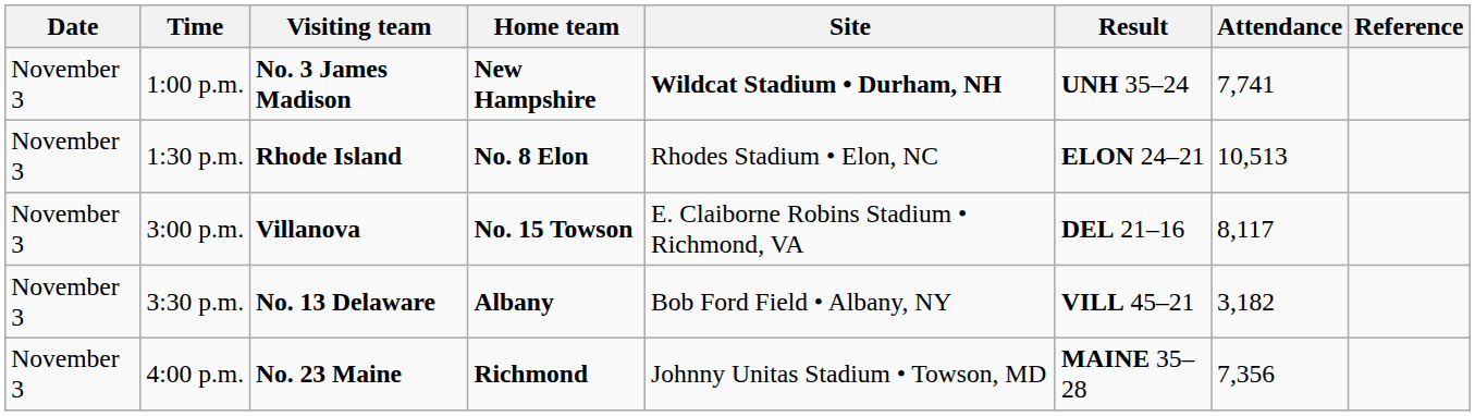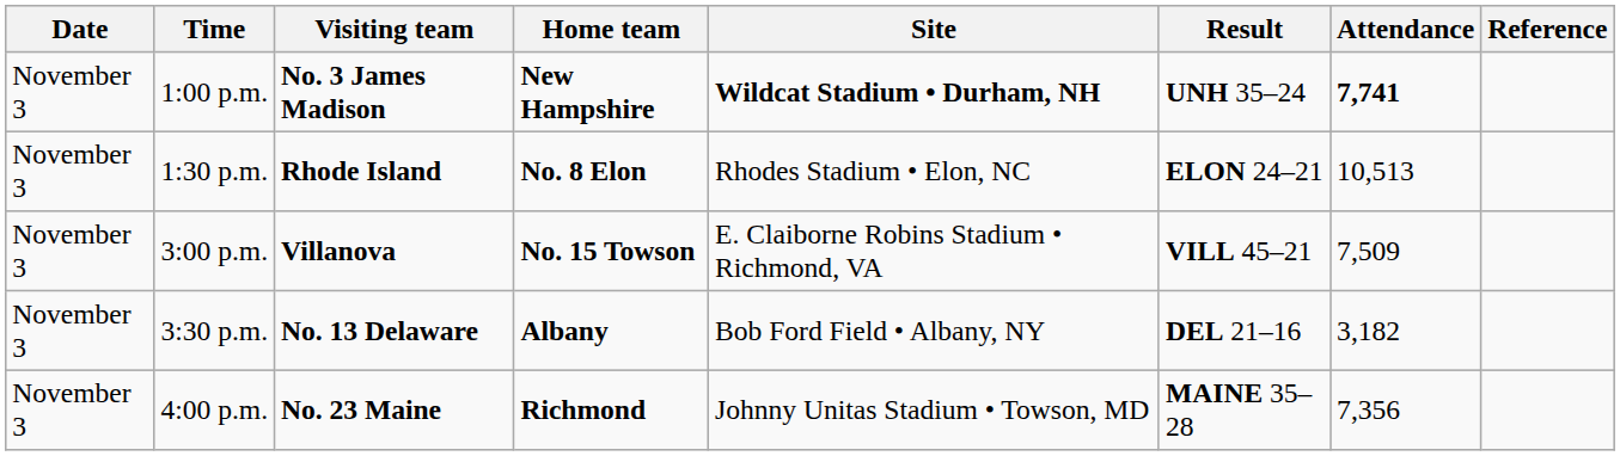 <table class="wikitable" style="font-size:95%;">
 <tr>
 <th>Date</th>
 <th>Time</th>
 <th>Visiting team</th>
 <th>Home team</th>
 <th>Site</th>
 <th>Result</th>
 <th>Attendance</th>
 <th class="unsortable">Reference</th>
 </tr>
 <tr bgcolor=>
 <td>November 3</td>
 <td>1:00 p.m.</td>
 <td><strong>No. 3 James Madison</strong></td>
 <td><strong>New Hampshire</strong></td>
 <td><strong>Wildcat Stadium • Durham, NH</strong></td>
 <td><strong>UNH</strong> 35–24</td>
-<td>7,741</td>
+<td><strong>7,741</strong></td>
 <td></td>
 </tr>
 <tr bgcolor=>
 <td>November 3</td>
 <td>1:30 p.m.</td>
 <td><strong>Rhode Island</strong></td>
 <td><strong>No. 8 Elon</strong></td>
 <td>Rhodes Stadium • Elon, NC</td>
 <td><strong>ELON</strong> 24–21</td>
 <td>10,513</td>
 <td></td>
 </tr>
 <tr bgcolor=>
 <td>November 3</td>
 <td>3:00 p.m.</td>
 <td><strong>Villanova</strong></td>
 <td><strong>No. 15 Towson</strong></td>
 <td>E. Claiborne Robins Stadium • Richmond, VA</td>
-<td><strong>DEL</strong> 21–16</td>
-<td>8,117</td>
+<td><strong>VILL</strong> 45–21</td>
+<td>7,509</td>
 <td></td>
 </tr>
 <tr bgcolor=>
 <td>November 3</td>
 <td>3:30 p.m.</td>
 <td><strong>No. 13 Delaware</strong></td>
 <td><strong>Albany</strong></td>
 <td>Bob Ford Field • Albany, NY</td>
-<td><strong>VILL</strong> 45–21</td>
+<td><strong>DEL</strong> 21–16</td>
 <td>3,182</td>
 <td></td>
 </tr>
 <tr bgcolor=>
 <td>November 3</td>
 <td>4:00 p.m.</td>
 <td><strong>No. 23 Maine</strong></td>
 <td><strong>Richmond</strong></td>
 <td>Johnny Unitas Stadium • Towson, MD</td>
 <td><strong>MAINE</strong> 35–28</td>
 <td>7,356</td>
 <td></td>
 </tr>
 </table>
